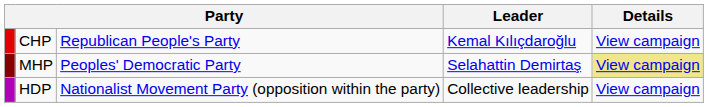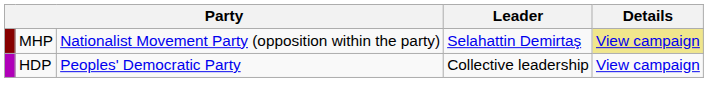 <table class="wikitable" a "Yes">
 <tr>
 <th colspan=3>Party</th>
 <th>Leader</th>
 <th>Details</th>
 </tr>
 <tr>
-<td style="background:#e30000; width:4px; text-align:center;"></td>
-<td>CHP</td>
-<td><a href='#'>Republican People's Party</a></td>
-<td><a href='#'>Kemal Kılıçdaroğlu</a></td>
-<td><a href='#'>View campaign</a></td>
-</tr>
-<tr>
 <td style="background:#870000; width:4px; text-align:center;"></td>
 <td>MHP</td>
-<td><a href='#'>Peoples' Democratic Party</a></td>
+<td><a href='#'>Nationalist Movement Party</a> (opposition within the party)</td>
 <td><a href='#'>Selahattin Demirtaş</a></td>
 <td style="background: khaki;"><a href='#'>View campaign</a></td>
 </tr>
 <tr>
 <td style="background:#b000b8; width:4px; text-align:center;"></td>
 <td>HDP</td>
-<td><a href='#'>Nationalist Movement Party</a> (opposition within the party)</td>
+<td><a href='#'>Peoples' Democratic Party</a></td>
 <td>Collective leadership</td>
 <td><a href='#'>View campaign</a></td>
 </tr>
 </table>
